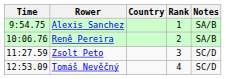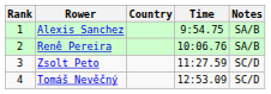 <table class="wikitable" style="text-align:center">
 <tr>
-<th>Time</th>
+<th>Rank</th>
 <th>Rower</th>
 <th>Country</th>
-<th>Rank</th>
+<th>Time</th>
 <th>Notes</th>
 </tr>
 <tr bgcolor=ccffcc>
-<td>9:54.75</td>
+<td>1</td>
 <td align="left"><a href='#'>Alexis Sanchez</a></td>
 <td align="left"></td>
-<td>1</td>
+<td>9:54.75</td>
 <td>SA/B</td>
 </tr>
 <tr bgcolor=ccffcc>
-<td>10:06.76</td>
+<td>2</td>
 <td align="left"><a href='#'>Renê Pereira</a></td>
 <td align="left"></td>
-<td>2</td>
+<td>10:06.76</td>
 <td>SA/B</td>
 </tr>
 <tr>
-<td>11:27.59</td>
+<td>3</td>
 <td align="left"><a href='#'>Zsolt Peto</a></td>
 <td align="left"></td>
-<td>3</td>
+<td>11:27.59</td>
 <td>SC/D</td>
 </tr>
 <tr>
-<td>12:53.09</td>
+<td>4</td>
 <td align="left"><a href='#'>Tomáš Nevěčný</a></td>
 <td align="left"></td>
-<td>4</td>
+<td>12:53.09</td>
 <td>SC/D</td>
 </tr>
 </table>
